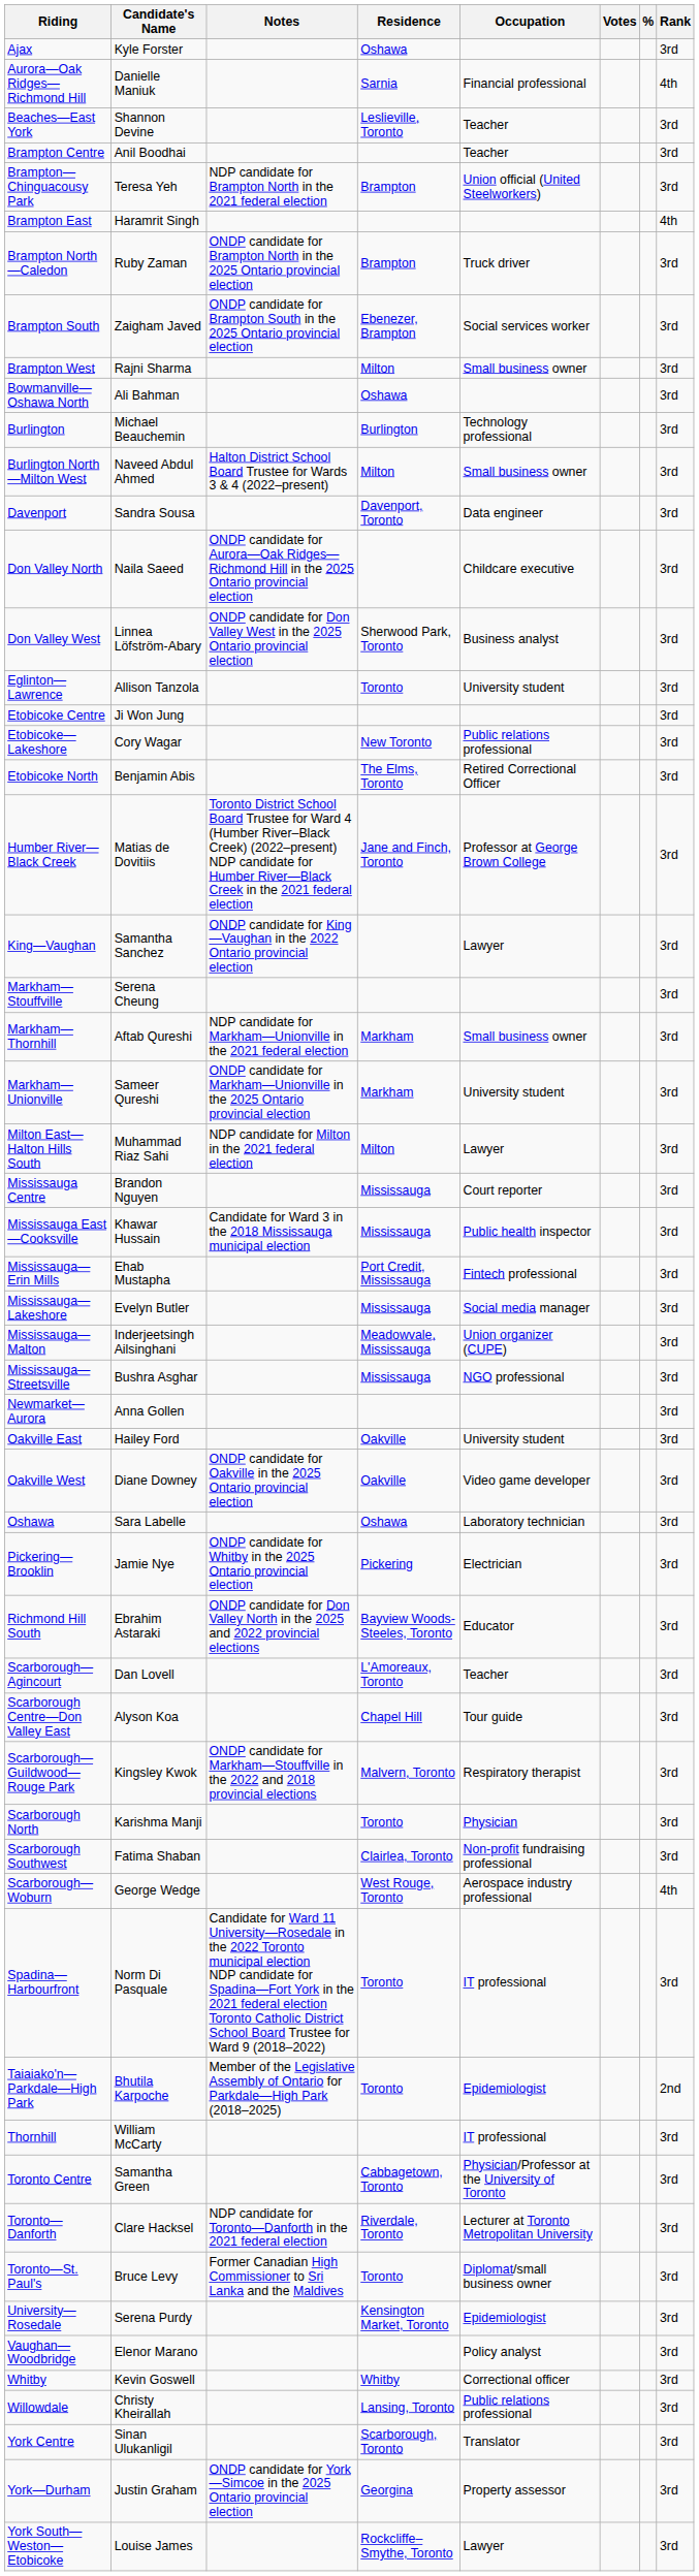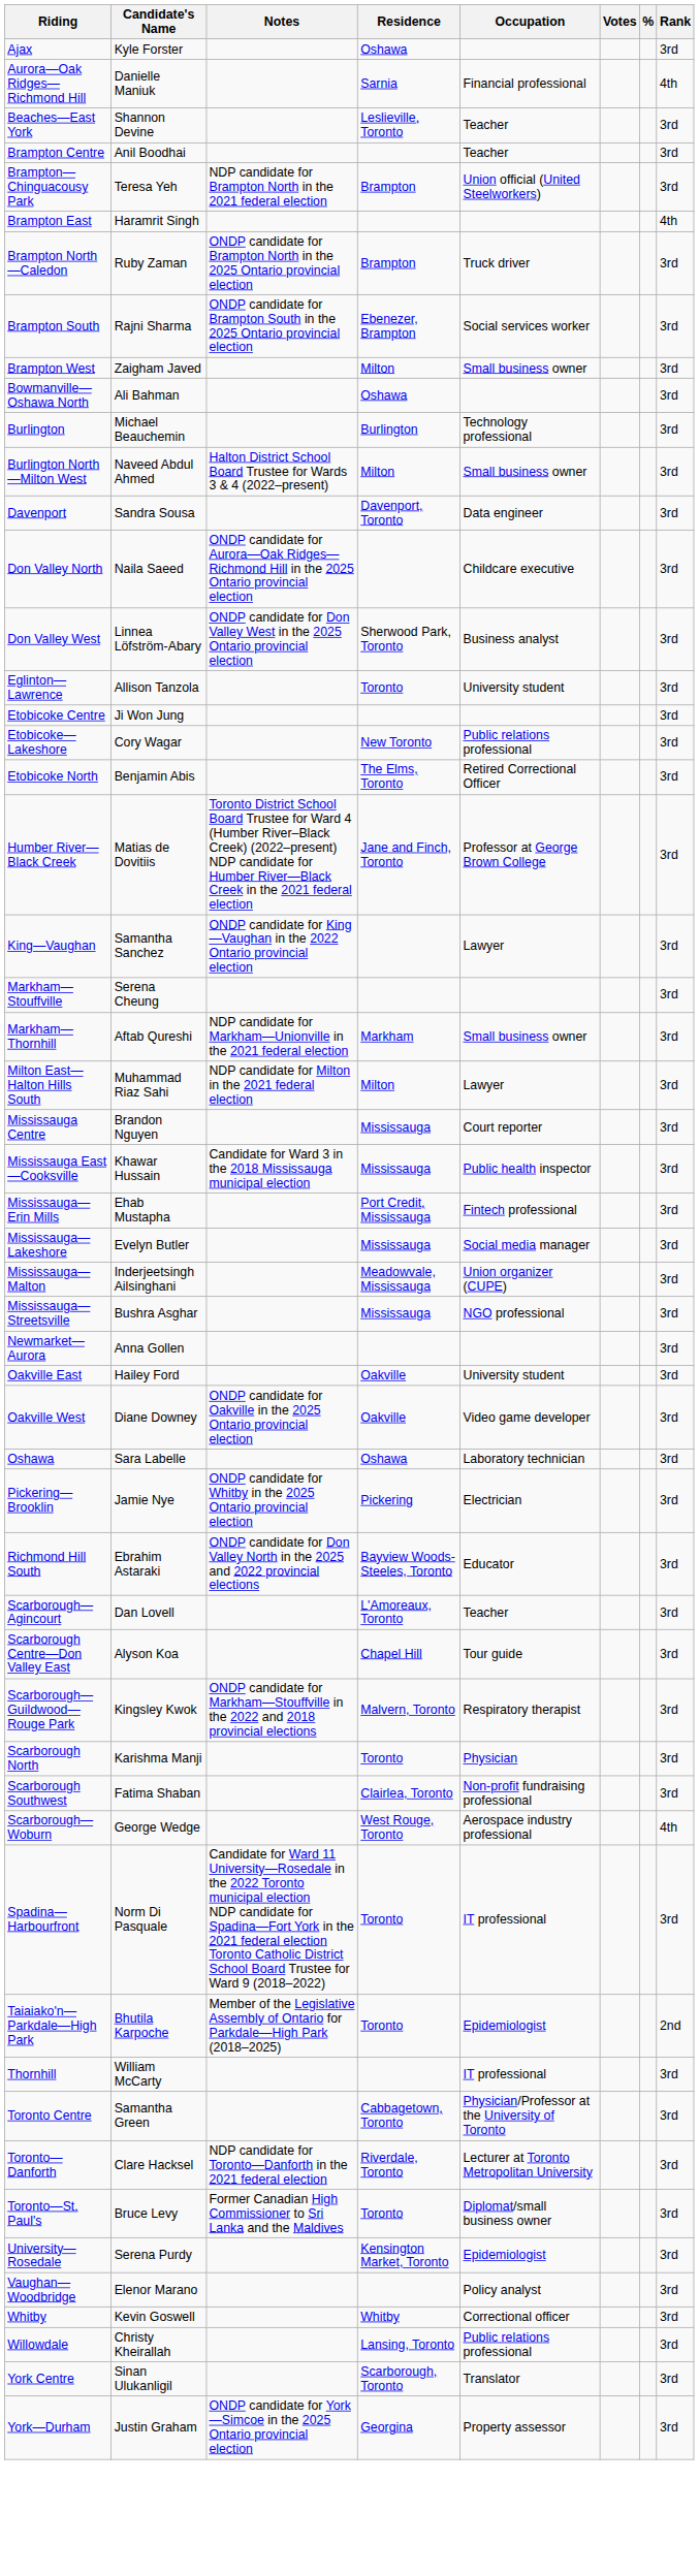 <table class="wikitable sortable">
 <tr>
 <th>Riding<br></th>
 <th>Candidate's Name</th>
 <th>Notes</th>
 <th>Residence</th>
 <th>Occupation</th>
 <th>Votes</th>
 <th>%</th>
 <th>Rank</th>
 </tr>
 <tr>
 <td><a href='#'>Ajax</a></td>
 <td>Kyle Forster</td>
 <td></td>
 <td><a href='#'>Oshawa</a></td>
 <td></td>
 <td></td>
 <td></td>
 <td>3rd</td>
 </tr>
 <tr>
 <td><a href='#'>Aurora—Oak Ridges—Richmond Hill</a></td>
 <td>Danielle Maniuk</td>
 <td></td>
 <td><a href='#'>Sarnia</a></td>
 <td>Financial professional</td>
 <td></td>
 <td></td>
 <td>4th</td>
 </tr>
 <tr>
 <td><a href='#'>Beaches—East York</a></td>
 <td>Shannon Devine</td>
 <td></td>
 <td><a href='#'>Leslieville, Toronto</a></td>
 <td>Teacher</td>
 <td></td>
 <td></td>
 <td>3rd</td>
 </tr>
 <tr>
 <td><a href='#'>Brampton Centre</a></td>
 <td>Anil Boodhai</td>
 <td></td>
 <td></td>
 <td>Teacher</td>
 <td></td>
 <td></td>
 <td>3rd</td>
 </tr>
 <tr>
 <td><a href='#'>Brampton—Chinguacousy Park</a></td>
 <td>Teresa Yeh</td>
 <td>NDP candidate for <a href='#'>Brampton North</a> in the <a href='#'>2021 federal election</a></td>
 <td><a href='#'>Brampton</a></td>
 <td><a href='#'>Union</a> official (<a href='#'>United Steelworkers</a>)</td>
 <td></td>
 <td></td>
 <td>3rd</td>
 </tr>
 <tr>
 <td><a href='#'>Brampton East</a></td>
 <td>Haramrit Singh</td>
 <td></td>
 <td></td>
 <td></td>
 <td></td>
 <td></td>
 <td>4th</td>
 </tr>
 <tr>
 <td><a href='#'>Brampton North—Caledon</a></td>
 <td>Ruby Zaman</td>
 <td><a href='#'>ONDP</a> candidate for <a href='#'>Brampton North</a> in the <a href='#'>2025 Ontario provincial election</a></td>
 <td><a href='#'>Brampton</a></td>
 <td>Truck driver</td>
 <td></td>
 <td></td>
 <td>3rd</td>
 </tr>
 <tr>
 <td><a href='#'>Brampton South</a></td>
-<td>Zaigham Javed</td>
+<td>Rajni Sharma</td>
 <td><a href='#'>ONDP</a> candidate for <a href='#'>Brampton South</a> in the <a href='#'>2025 Ontario provincial election</a></td>
 <td><a href='#'>Ebenezer, Brampton</a></td>
 <td>Social services worker</td>
 <td></td>
 <td></td>
 <td>3rd</td>
 </tr>
 <tr>
 <td><a href='#'>Brampton West</a></td>
-<td>Rajni Sharma</td>
+<td>Zaigham Javed</td>
 <td></td>
 <td><a href='#'>Milton</a></td>
 <td><a href='#'>Small business</a> owner</td>
 <td></td>
 <td></td>
 <td>3rd</td>
 </tr>
 <tr>
 <td><a href='#'>Bowmanville—Oshawa North</a></td>
 <td>Ali Bahman</td>
 <td></td>
 <td><a href='#'>Oshawa</a></td>
 <td></td>
 <td></td>
 <td></td>
 <td>3rd</td>
 </tr>
 <tr>
 <td><a href='#'>Burlington</a></td>
 <td>Michael Beauchemin</td>
 <td></td>
 <td><a href='#'>Burlington</a></td>
 <td>Technology professional</td>
 <td></td>
 <td></td>
 <td>3rd</td>
 </tr>
 <tr>
 <td><a href='#'>Burlington North—Milton West</a></td>
 <td>Naveed Abdul Ahmed</td>
 <td><a href='#'>Halton District School Board</a> Trustee for Wards 3 & 4 (2022–present)</td>
 <td><a href='#'>Milton</a></td>
 <td><a href='#'>Small business</a> owner</td>
 <td></td>
 <td></td>
 <td>3rd</td>
 </tr>
 <tr>
 <td><a href='#'>Davenport</a></td>
 <td>Sandra Sousa</td>
 <td></td>
 <td><a href='#'>Davenport, Toronto</a></td>
 <td>Data engineer</td>
 <td></td>
 <td></td>
 <td>3rd</td>
 </tr>
 <tr>
 <td><a href='#'>Don Valley North</a></td>
 <td>Naila Saeed</td>
 <td><a href='#'>ONDP</a> candidate for <a href='#'>Aurora—Oak Ridges—Richmond Hill</a> in the <a href='#'>2025 Ontario provincial election</a></td>
 <td></td>
 <td>Childcare executive</td>
 <td></td>
 <td></td>
 <td>3rd</td>
 </tr>
 <tr>
 <td><a href='#'>Don Valley West</a></td>
 <td>Linnea Löfström-Abary</td>
 <td><a href='#'>ONDP</a> candidate for <a href='#'>Don Valley West</a> in the <a href='#'>2025 Ontario provincial election</a></td>
 <td>Sherwood Park, <a href='#'>Toronto</a></td>
 <td>Business analyst</td>
 <td></td>
 <td></td>
 <td>3rd</td>
 </tr>
 <tr>
 <td><a href='#'>Eglinton—Lawrence</a></td>
 <td>Allison Tanzola</td>
 <td></td>
 <td><a href='#'>Toronto</a></td>
 <td>University student</td>
 <td></td>
 <td></td>
 <td>3rd</td>
 </tr>
 <tr>
 <td><a href='#'>Etobicoke Centre</a></td>
 <td>Ji Won Jung</td>
 <td></td>
 <td></td>
 <td></td>
 <td></td>
 <td></td>
 <td>3rd</td>
 </tr>
 <tr>
 <td><a href='#'>Etobicoke—Lakeshore</a></td>
 <td>Cory Wagar</td>
 <td></td>
 <td><a href='#'>New Toronto</a></td>
 <td><a href='#'>Public relations</a> professional</td>
 <td></td>
 <td></td>
 <td>3rd</td>
 </tr>
 <tr>
 <td><a href='#'>Etobicoke North</a></td>
 <td>Benjamin Abis</td>
 <td></td>
 <td><a href='#'>The Elms, Toronto</a></td>
 <td>Retired Correctional Officer</td>
 <td></td>
 <td></td>
 <td>3rd</td>
 </tr>
 <tr>
 <td><a href='#'>Humber River—Black Creek</a></td>
 <td>Matias de Dovitiis</td>
 <td><a href='#'>Toronto District School Board</a> Trustee for Ward 4 (Humber River–Black Creek) (2022–present) <br> NDP candidate for <a href='#'>Humber River—Black Creek</a> in the <a href='#'>2021 federal election</a></td>
 <td><a href='#'>Jane and Finch, Toronto</a></td>
 <td>Professor at <a href='#'>George Brown College</a></td>
 <td></td>
 <td></td>
 <td>3rd</td>
 </tr>
 <tr>
 <td><a href='#'>King—Vaughan</a></td>
 <td>Samantha Sanchez</td>
 <td><a href='#'>ONDP</a> candidate for <a href='#'>King—Vaughan</a> in the <a href='#'>2022 Ontario provincial election</a></td>
 <td></td>
 <td>Lawyer</td>
 <td></td>
 <td></td>
 <td>3rd</td>
 </tr>
 <tr>
 <td><a href='#'>Markham—Stouffville</a></td>
 <td>Serena Cheung</td>
 <td></td>
 <td></td>
 <td></td>
 <td></td>
 <td></td>
 <td>3rd</td>
 </tr>
 <tr>
 <td><a href='#'>Markham—Thornhill</a></td>
 <td>Aftab Qureshi</td>
 <td>NDP candidate for <a href='#'>Markham—Unionville</a> in the <a href='#'>2021 federal election</a></td>
 <td><a href='#'>Markham</a></td>
 <td><a href='#'>Small business</a> owner</td>
-<td></td>
-<td></td>
-<td>3rd</td>
-</tr>
-<tr>
-<td><a href='#'>Markham—Unionville</a></td>
-<td>Sameer Qureshi</td>
-<td><a href='#'>ONDP</a> candidate for <a href='#'>Markham—Unionville</a> in the <a href='#'>2025 Ontario provincial election</a></td>
-<td><a href='#'>Markham</a></td>
-<td>University student</td>
 <td></td>
 <td></td>
 <td>3rd</td>
 </tr>
 <tr>
 <td><a href='#'>Milton East—Halton Hills South</a></td>
 <td>Muhammad Riaz Sahi</td>
 <td>NDP candidate for <a href='#'>Milton</a> in the <a href='#'>2021 federal election</a></td>
 <td><a href='#'>Milton</a></td>
 <td>Lawyer</td>
 <td></td>
 <td></td>
 <td>3rd</td>
 </tr>
 <tr>
 <td><a href='#'>Mississauga Centre</a></td>
 <td>Brandon Nguyen</td>
 <td></td>
 <td><a href='#'>Mississauga</a></td>
 <td>Court reporter</td>
 <td></td>
 <td></td>
 <td>3rd</td>
 </tr>
 <tr>
 <td><a href='#'>Mississauga East—Cooksville</a></td>
 <td>Khawar Hussain</td>
 <td>Candidate for Ward 3 in the <a href='#'>2018 Mississauga municipal election</a></td>
 <td><a href='#'>Mississauga</a></td>
 <td><a href='#'>Public health</a> inspector</td>
 <td></td>
 <td></td>
 <td>3rd</td>
 </tr>
 <tr>
 <td><a href='#'>Mississauga—Erin Mills</a></td>
 <td>Ehab Mustapha</td>
 <td></td>
 <td><a href='#'>Port Credit, Mississauga</a></td>
 <td><a href='#'>Fintech</a> professional</td>
 <td></td>
 <td></td>
 <td>3rd</td>
 </tr>
 <tr>
 <td><a href='#'>Mississauga—Lakeshore</a></td>
 <td>Evelyn Butler</td>
 <td></td>
 <td><a href='#'>Mississauga</a></td>
 <td><a href='#'>Social media</a> manager</td>
 <td></td>
 <td></td>
 <td>3rd</td>
 </tr>
 <tr>
 <td><a href='#'>Mississauga—Malton</a></td>
 <td>Inderjeetsingh Ailsinghani</td>
 <td></td>
 <td><a href='#'>Meadowvale, Mississauga</a></td>
 <td><a href='#'>Union organizer</a> (<a href='#'>CUPE</a>)</td>
 <td></td>
 <td></td>
 <td>3rd</td>
 </tr>
 <tr>
 <td><a href='#'>Mississauga—Streetsville</a></td>
 <td>Bushra Asghar</td>
 <td></td>
 <td><a href='#'>Mississauga</a></td>
 <td><a href='#'>NGO</a> professional</td>
 <td></td>
 <td></td>
 <td>3rd</td>
 </tr>
 <tr>
 <td><a href='#'>Newmarket—Aurora</a></td>
 <td>Anna Gollen</td>
 <td></td>
 <td></td>
 <td></td>
 <td></td>
 <td></td>
 <td>3rd</td>
 </tr>
 <tr>
 <td><a href='#'>Oakville East</a></td>
 <td>Hailey Ford</td>
 <td></td>
 <td><a href='#'>Oakville</a></td>
 <td>University student</td>
 <td></td>
 <td></td>
 <td>3rd</td>
 </tr>
 <tr>
 <td><a href='#'>Oakville West</a></td>
 <td>Diane Downey</td>
 <td><a href='#'>ONDP</a> candidate for <a href='#'>Oakville</a> in the <a href='#'>2025 Ontario provincial election</a></td>
 <td><a href='#'>Oakville</a></td>
 <td>Video game developer</td>
 <td></td>
 <td></td>
 <td>3rd</td>
 </tr>
 <tr>
 <td><a href='#'>Oshawa</a></td>
 <td>Sara Labelle</td>
 <td></td>
 <td><a href='#'>Oshawa</a></td>
 <td>Laboratory technician</td>
 <td></td>
 <td></td>
 <td>3rd</td>
 </tr>
 <tr>
 <td><a href='#'>Pickering—Brooklin</a></td>
 <td>Jamie Nye</td>
 <td><a href='#'>ONDP</a> candidate for <a href='#'>Whitby</a> in the <a href='#'>2025 Ontario provincial election</a></td>
 <td><a href='#'>Pickering</a></td>
 <td>Electrician</td>
 <td></td>
 <td></td>
 <td>3rd</td>
 </tr>
 <tr>
 <td><a href='#'>Richmond Hill South</a></td>
 <td>Ebrahim Astaraki</td>
 <td><a href='#'>ONDP</a> candidate for <a href='#'>Don Valley North</a> in the <a href='#'>2025</a> and <a href='#'>2022 provincial elections</a></td>
 <td><a href='#'>Bayview Woods-Steeles, Toronto</a></td>
 <td>Educator</td>
 <td></td>
 <td></td>
 <td>3rd</td>
 </tr>
 <tr>
 <td><a href='#'>Scarborough—Agincourt</a></td>
 <td>Dan Lovell</td>
 <td></td>
 <td><a href='#'>L'Amoreaux, Toronto</a></td>
 <td>Teacher</td>
 <td></td>
 <td></td>
 <td>3rd</td>
 </tr>
 <tr>
 <td><a href='#'>Scarborough Centre—Don Valley East</a></td>
 <td>Alyson Koa</td>
 <td></td>
 <td><a href='#'>Chapel Hill</a></td>
 <td>Tour guide</td>
 <td></td>
 <td></td>
 <td>3rd</td>
 </tr>
 <tr>
 <td><a href='#'>Scarborough—Guildwood—Rouge Park</a></td>
 <td>Kingsley Kwok</td>
 <td><a href='#'>ONDP</a> candidate for <a href='#'>Markham—Stouffville</a> in the <a href='#'>2022</a> and <a href='#'>2018 provincial elections</a></td>
 <td><a href='#'>Malvern, Toronto</a></td>
 <td>Respiratory therapist</td>
 <td></td>
 <td></td>
 <td>3rd</td>
 </tr>
 <tr>
 <td><a href='#'>Scarborough North</a></td>
 <td>Karishma Manji</td>
 <td></td>
 <td><a href='#'>Toronto</a></td>
 <td><a href='#'>Physician</a></td>
 <td></td>
 <td></td>
 <td>3rd</td>
 </tr>
 <tr>
 <td><a href='#'>Scarborough Southwest</a></td>
 <td>Fatima Shaban</td>
 <td></td>
 <td><a href='#'>Clairlea, Toronto</a></td>
 <td><a href='#'>Non-profit</a> fundraising professional</td>
 <td></td>
 <td></td>
 <td>3rd</td>
 </tr>
 <tr>
 <td><a href='#'>Scarborough—Woburn</a></td>
 <td>George Wedge</td>
 <td></td>
 <td><a href='#'>West Rouge, Toronto</a></td>
 <td>Aerospace industry professional</td>
 <td></td>
 <td></td>
 <td>4th</td>
 </tr>
 <tr>
 <td><a href='#'>Spadina—Harbourfront</a></td>
 <td>Norm Di Pasquale</td>
 <td>Candidate for <a href='#'>Ward 11 University—Rosedale</a> in the <a href='#'>2022 Toronto municipal election</a> <br> NDP candidate for <a href='#'>Spadina—Fort York</a> in the <a href='#'>2021 federal election</a> <br> <a href='#'>Toronto Catholic District School Board</a> Trustee for Ward 9 (2018–2022)</td>
 <td><a href='#'>Toronto</a></td>
 <td><a href='#'>IT</a> professional</td>
 <td></td>
 <td></td>
 <td>3rd</td>
 </tr>
 <tr>
 <td><a href='#'>Taiaiako'n—Parkdale—High Park</a></td>
 <td><a href='#'>Bhutila Karpoche</a></td>
 <td>Member of the <a href='#'>Legislative Assembly of Ontario</a> for <a href='#'>Parkdale—High Park</a> (2018–2025)</td>
 <td><a href='#'>Toronto</a></td>
 <td><a href='#'>Epidemiologist</a></td>
 <td></td>
 <td></td>
 <td>2nd</td>
 </tr>
 <tr>
 <td><a href='#'>Thornhill</a></td>
 <td>William McCarty</td>
 <td></td>
 <td></td>
 <td><a href='#'>IT</a> professional</td>
 <td></td>
 <td></td>
 <td>3rd</td>
 </tr>
 <tr>
 <td><a href='#'>Toronto Centre</a></td>
 <td>Samantha Green</td>
 <td></td>
 <td><a href='#'>Cabbagetown, Toronto</a></td>
 <td><a href='#'>Physician</a>/Professor at the <a href='#'>University of Toronto</a></td>
 <td></td>
 <td></td>
 <td>3rd</td>
 </tr>
 <tr>
 <td><a href='#'>Toronto—Danforth</a></td>
 <td>Clare Hacksel</td>
 <td>NDP candidate for <a href='#'>Toronto—Danforth</a> in the <a href='#'>2021 federal election</a></td>
 <td><a href='#'>Riverdale, Toronto</a></td>
 <td>Lecturer at <a href='#'>Toronto Metropolitan University</a></td>
 <td></td>
 <td></td>
 <td>3rd</td>
 </tr>
 <tr>
 <td><a href='#'>Toronto—St. Paul's</a></td>
 <td>Bruce Levy</td>
 <td>Former Canadian <a href='#'>High Commissioner</a> to <a href='#'>Sri Lanka</a> and the <a href='#'>Maldives</a></td>
 <td><a href='#'>Toronto</a></td>
 <td><a href='#'>Diplomat</a>/small business owner</td>
 <td></td>
 <td></td>
 <td>3rd</td>
 </tr>
 <tr>
 <td><a href='#'>University—Rosedale</a></td>
 <td>Serena Purdy</td>
 <td></td>
 <td><a href='#'>Kensington Market, Toronto</a></td>
 <td><a href='#'>Epidemiologist</a></td>
 <td></td>
 <td></td>
 <td>3rd</td>
 </tr>
 <tr>
 <td><a href='#'>Vaughan—Woodbridge</a></td>
 <td>Elenor Marano</td>
 <td></td>
 <td></td>
 <td>Policy analyst</td>
 <td></td>
 <td></td>
 <td>3rd</td>
 </tr>
 <tr>
 <td><a href='#'>Whitby</a></td>
 <td>Kevin Goswell</td>
 <td></td>
 <td><a href='#'>Whitby</a></td>
 <td>Correctional officer</td>
 <td></td>
 <td></td>
 <td>3rd</td>
 </tr>
 <tr>
 <td><a href='#'>Willowdale</a></td>
 <td>Christy Kheirallah</td>
 <td></td>
 <td><a href='#'>Lansing, Toronto</a></td>
 <td><a href='#'>Public relations</a> professional</td>
 <td></td>
 <td></td>
 <td>3rd</td>
 </tr>
 <tr>
 <td><a href='#'>York Centre</a></td>
 <td>Sinan Ulukanligil</td>
 <td></td>
 <td><a href='#'>Scarborough, Toronto</a></td>
 <td>Translator</td>
 <td></td>
 <td></td>
 <td>3rd</td>
 </tr>
 <tr>
 <td><a href='#'>York—Durham</a></td>
 <td>Justin Graham</td>
 <td><a href='#'>ONDP</a> candidate for <a href='#'>York—Simcoe</a> in the <a href='#'>2025 Ontario provincial election</a></td>
 <td><a href='#'>Georgina</a></td>
 <td>Property assessor</td>
 <td></td>
 <td></td>
 <td>3rd</td>
 </tr>
-<tr>
-<td><a href='#'>York South—Weston—Etobicoke</a></td>
-<td>Louise James</td>
-<td></td>
-<td><a href='#'>Rockcliffe–Smythe, Toronto</a></td>
-<td>Lawyer</td>
-<td></td>
-<td></td>
-<td>3rd</td>
-</tr>
 </table>
